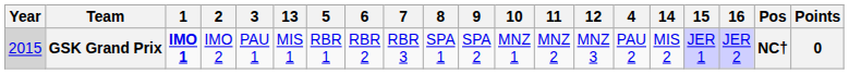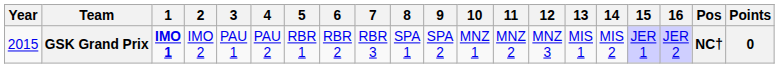 <table class="wikitable" style="text-align:center; font-size:85%">
 <tr>
 <th>Year</th>
 <th>Team</th>
 <th>1</th>
 <th>2</th>
 <th>3</th>
-<th>13</th>
+<th>4</th>
 <th>5</th>
 <th>6</th>
 <th>7</th>
 <th>8</th>
 <th>9</th>
 <th>10</th>
 <th>11</th>
 <th>12</th>
-<th>4</th>
+<th>13</th>
 <th>14</th>
 <th>15</th>
 <th>16</th>
 <th>Pos</th>
 <th>Points</th>
 </tr>
 <tr>
-<td style="background: lightgrey;"><a href='#'>2015</a></td>
+<td><a href='#'>2015</a></td>
 <th>GSK Grand Prix</th>
 <td style="background:#;"><strong><a href='#'>IMO<br>1</a><br></strong></td>
 <td style="background:#;"><a href='#'>IMO<br>2</a><br></td>
 <td style="background:#;"><a href='#'>PAU<br>1</a><br></td>
-<td style="background:#;"><a href='#'>MIS<br>1</a><br></td>
+<td style="background:#;"><a href='#'>PAU<br>2</a><br></td>
 <td style="background:#;"><a href='#'>RBR<br>1</a><br></td>
 <td style="background:#;"><a href='#'>RBR<br>2</a><br></td>
 <td style="background:#;"><a href='#'>RBR<br>3</a><br></td>
 <td style="background:#;"><a href='#'>SPA<br>1</a><br></td>
 <td style="background:#;"><a href='#'>SPA<br>2</a><br></td>
 <td style="background:#;"><a href='#'>MNZ<br>1</a><br></td>
 <td style="background:#;"><a href='#'>MNZ<br>2</a><br></td>
 <td style="background:#;"><a href='#'>MNZ<br>3</a><br></td>
-<td style="background:#;"><a href='#'>PAU<br>2</a><br></td>
+<td style="background:#;"><a href='#'>MIS<br>1</a><br></td>
 <td style="background:#;"><a href='#'>MIS<br>2</a><br></td>
 <td style="background:#CFCFFF;"><a href='#'>JER<br>1</a><br></td>
 <td style="background:#CFCFFF;"><a href='#'>JER<br>2</a><br></td>
 <th>NC†</th>
 <th>0</th>
 </tr>
 </table>
